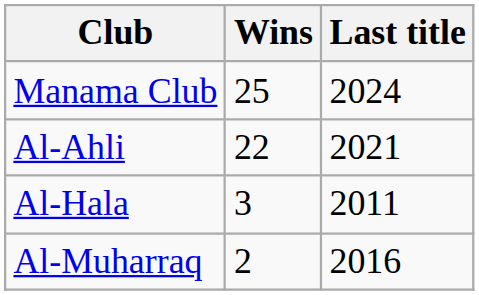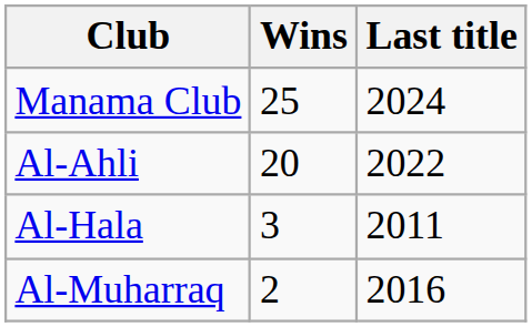 <table class="wikitable">
 <tr>
 <th>Club</th>
 <th>Wins</th>
 <th>Last title</th>
 </tr>
 <tr>
 <td><a href='#'>Manama Club</a></td>
 <td>25</td>
 <td>2024</td>
 </tr>
 <tr>
 <td><a href='#'>Al-Ahli</a></td>
-<td>22</td>
-<td>2021</td>
+<td>20</td>
+<td>2022</td>
 </tr>
 <tr>
 <td><a href='#'>Al-Hala</a></td>
 <td>3</td>
 <td>2011</td>
 </tr>
 <tr>
 <td><a href='#'>Al-Muharraq</a></td>
 <td>2</td>
 <td>2016</td>
 </tr>
 </table>
